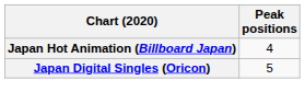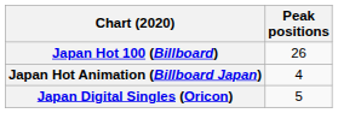 <table class="wikitable sortable plainrowheaders" style="text-align:center">
 <tr>
 <th scope="col">Chart (2020)</th>
 <th scope="col">Peak<br>positions</th>
+</tr>
+<tr>
+<th scope="row"><a href='#'>Japan Hot 100</a> (<em><a href='#'>Billboard</a></em>)</th>
+<td>26</td>
 </tr>
 <tr>
 <th scope="row">Japan Hot Animation (<em><a href='#'>Billboard Japan</a></em>)</th>
 <td>4</td>
 </tr>
 <tr>
 <th scope="row"><a href='#'>Japan Digital Singles</a> (<a href='#'>Oricon</a>)</th>
 <td>5</td>
 </tr>
 </table>
